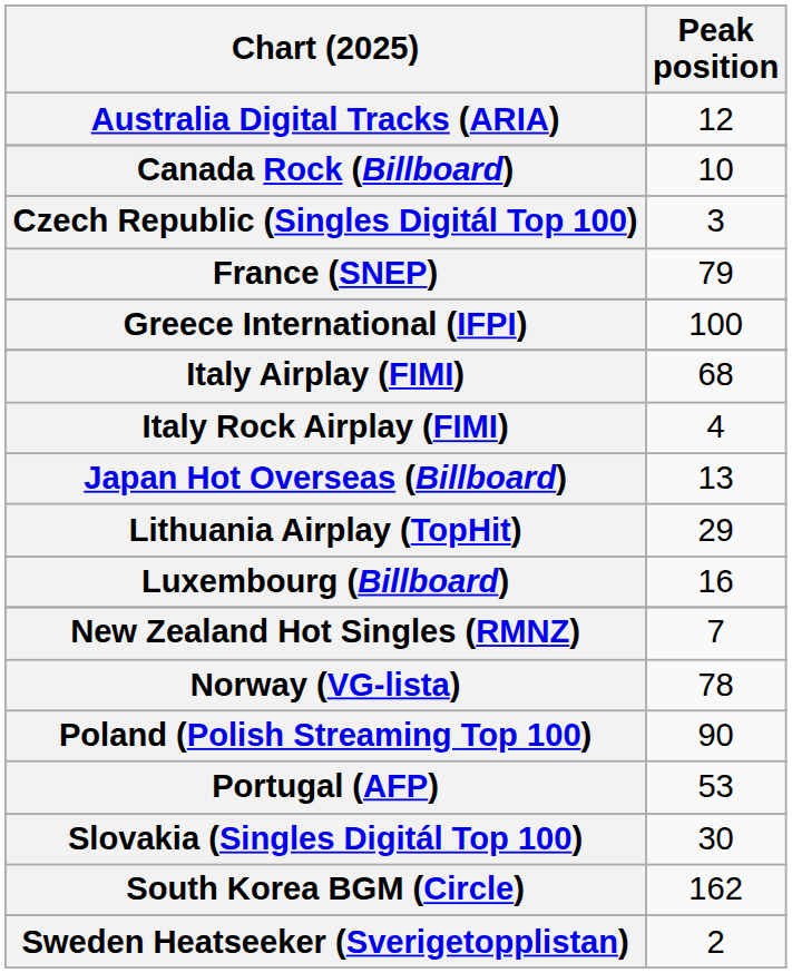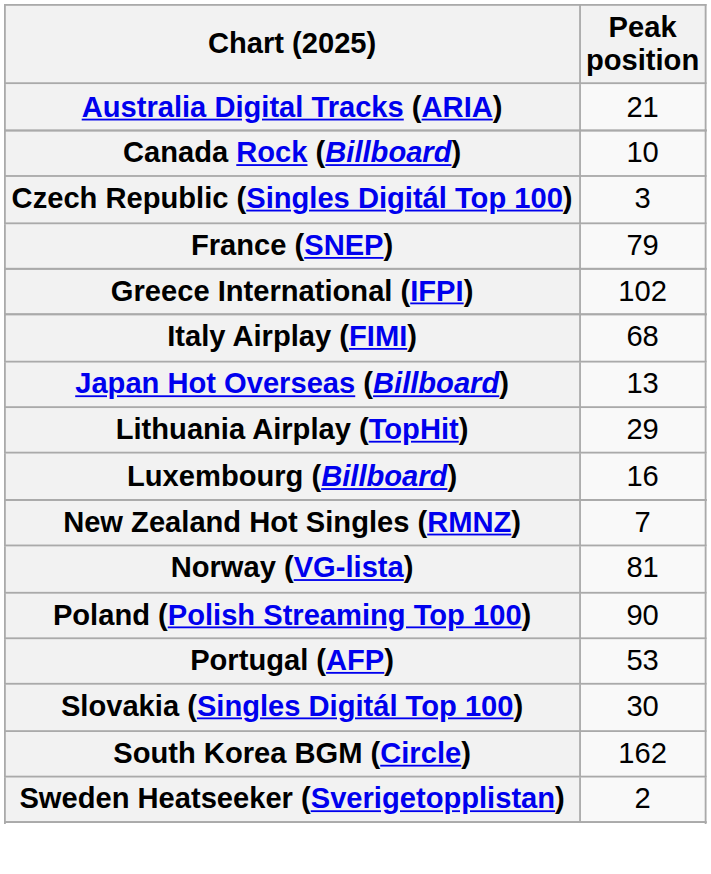 <table class="wikitable sortable plainrowheaders" style="text-align:center">
 <tr>
 <th scope="col">Chart (2025)</th>
 <th scope="col">Peak<br>position</th>
 </tr>
 <tr>
 <th scope="row"><a href='#'>Australia Digital Tracks</a> (<a href='#'>ARIA</a>)</th>
-<td>12</td>
+<td>21</td>
 </tr>
 <tr>
 </tr>
 <tr>
 </tr>
 <tr>
 </tr>
 <tr>
 <th scope="row">Canada <a href='#'>Rock</a> (<em><a href='#'>Billboard</a></em>)</th>
 <td>10</td>
 </tr>
 <tr>
 <th scope="row">Czech Republic (<a href='#'>Singles Digitál Top 100</a>)</th>
 <td>3</td>
 </tr>
 <tr>
 <th scope="row">France (<a href='#'>SNEP</a>)</th>
 <td>79</td>
 </tr>
 <tr>
 </tr>
 <tr>
 </tr>
 <tr>
 <th scope="row">Greece International (<a href='#'>IFPI</a>)</th>
-<td>100</td>
+<td>102</td>
 </tr>
 <tr>
 </tr>
 <tr>
 <th scope="row">Italy Airplay (<a href='#'>FIMI</a>)</th>
 <td>68</td>
-</tr>
-<tr>
-<th scope="row">Italy Rock Airplay (<a href='#'>FIMI</a>)</th>
-<td>4</td>
 </tr>
 <tr>
 <th scope="row"><a href='#'>Japan Hot Overseas</a> (<em><a href='#'>Billboard</a></em>)</th>
 <td>13</td>
 </tr>
 <tr>
 <th scope="row">Lithuania Airplay (<a href='#'>TopHit</a>)</th>
 <td>29</td>
 </tr>
 <tr>
 <th scope="row">Luxembourg (<em><a href='#'>Billboard</a></em>)</th>
 <td>16</td>
 </tr>
 <tr>
 </tr>
 <tr>
 <th scope="row">New Zealand Hot Singles (<a href='#'>RMNZ</a>)</th>
 <td>7</td>
 </tr>
 <tr>
 <th scope="row">Norway (<a href='#'>VG-lista</a>)</th>
-<td>78</td>
+<td>81</td>
 </tr>
 <tr>
 <th scope="row">Poland (<a href='#'>Polish Streaming Top 100</a>)</th>
 <td>90</td>
 </tr>
 <tr>
 <th scope="row">Portugal (<a href='#'>AFP</a>)</th>
 <td>53</td>
 </tr>
 <tr>
 <th scope="row">Slovakia (<a href='#'>Singles Digitál Top 100</a>)</th>
 <td>30</td>
 </tr>
 <tr>
 <th scope="row">South Korea BGM (<a href='#'>Circle</a>)</th>
 <td>162</td>
 </tr>
 <tr>
 <th scope="row">Sweden Heatseeker (<a href='#'>Sverigetopplistan</a>)</th>
 <td>2</td>
 </tr>
 <tr>
 </tr>
 <tr>
 </tr>
 <tr>
 </tr>
 <tr>
 </tr>
 <tr>
 </tr>
 <tr>
 </tr>
 </table>
